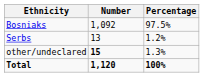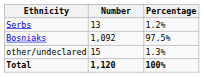 <table class="wikitable">
 <tr>
 <th width="100px">Ethnicity</th>
 <th width="80px">Number</th>
 <th width="80px">Percentage</th>
 </tr>
 <tr>
+<td><a href='#'>Serbs</a></td>
+<td>13</td>
+<td>1.2%</td>
+</tr>
+<tr>
 <td><a href='#'>Bosniaks</a></td>
 <td>1,092</td>
 <td>97.5%</td>
 </tr>
 <tr>
-<td><a href='#'>Serbs</a></td>
-<td>13</td>
-<td>1.2%</td>
-</tr>
-<tr>
 <td>other/undeclared</td>
-<td><strong>15</strong></td>
+<td>15</td>
 <td>1.3%</td>
 </tr>
 <tr>
 <td><strong>Total</strong></td>
 <td><strong>1,120</strong></td>
 <td><strong>100%</strong></td>
 </tr>
 </table>
